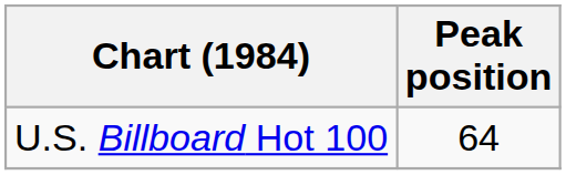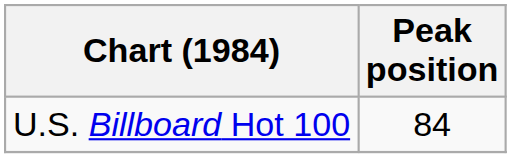 <table class="wikitable">
 <tr>
 <th>Chart (1984)</th>
 <th>Peak<br>position</th>
 </tr>
 <tr>
 <td>U.S. <a href='#'><em>Billboard</em> Hot 100</a></td>
-<td align="center">64</td>
+<td align="center">84</td>
 </tr>
 <tr>
 </tr>
 </table>
